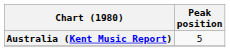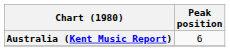 <table class="wikitable sortable plainrowheaders" style="text-align:center">
 <tr>
 <th scope="col">Chart (1980)</th>
 <th scope="col">Peak<br>position</th>
 </tr>
 <tr>
 <th scope="row">Australia (<a href='#'>Kent Music Report</a>)</th>
-<td style="text-align:center;">5</td>
+<td style="text-align:center;">6</td>
 </tr>
 <tr>
 </tr>
 <tr>
 </tr>
 <tr>
 </tr>
 <tr>
 </tr>
 <tr>
 </tr>
 <tr>
 </tr>
 </table>
